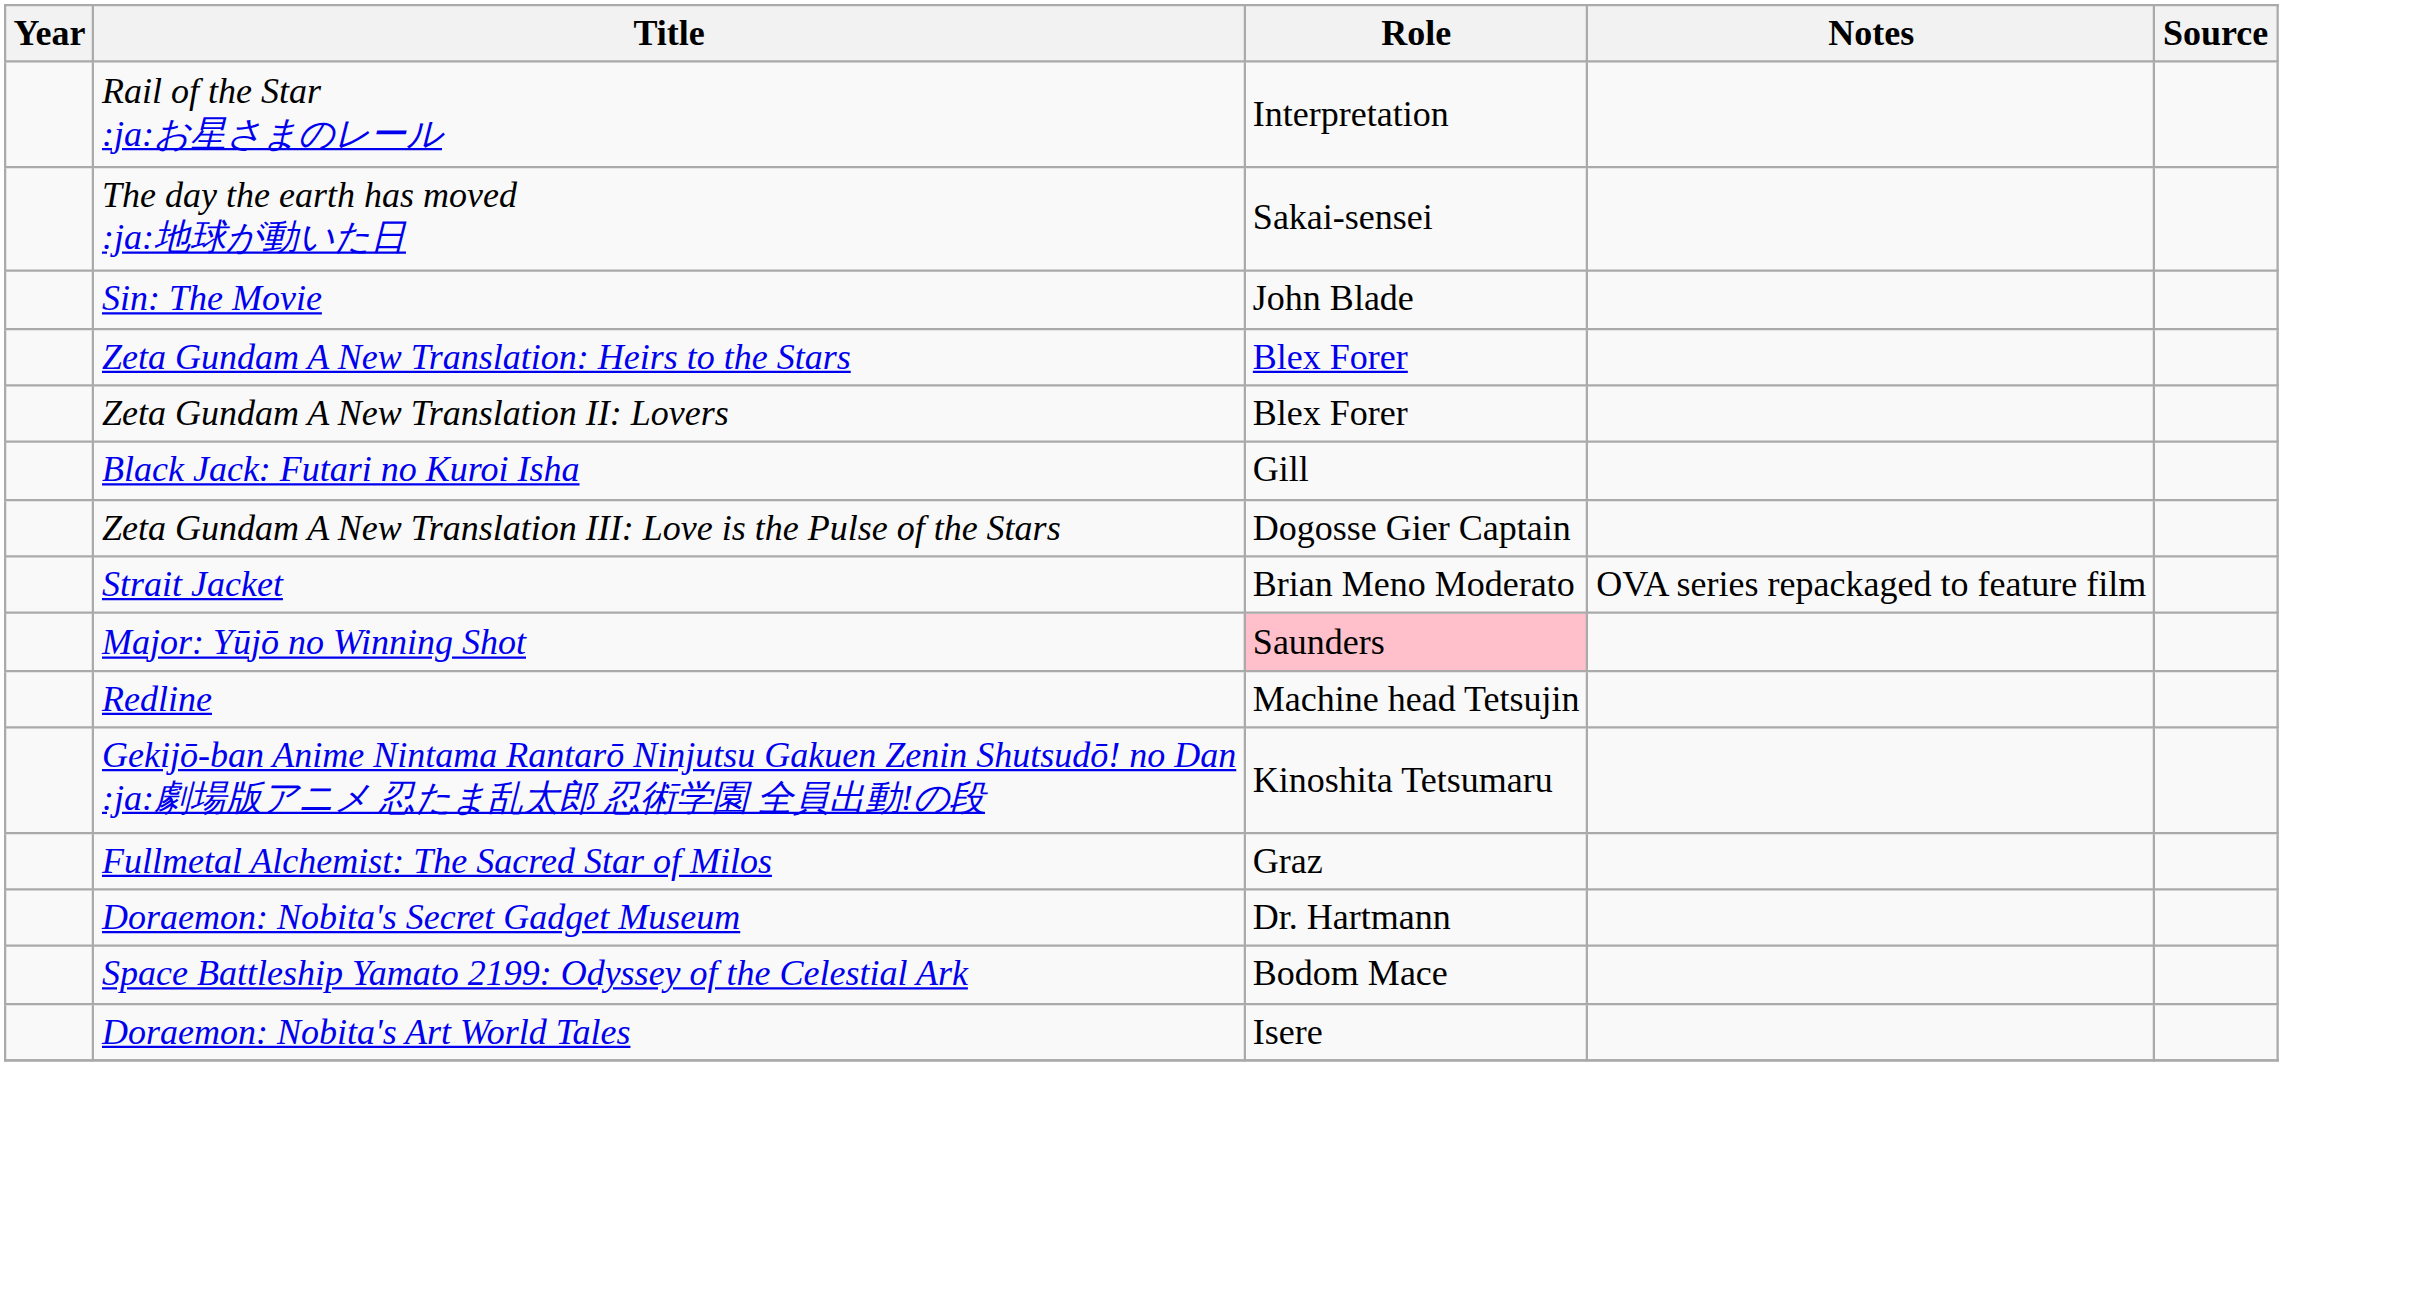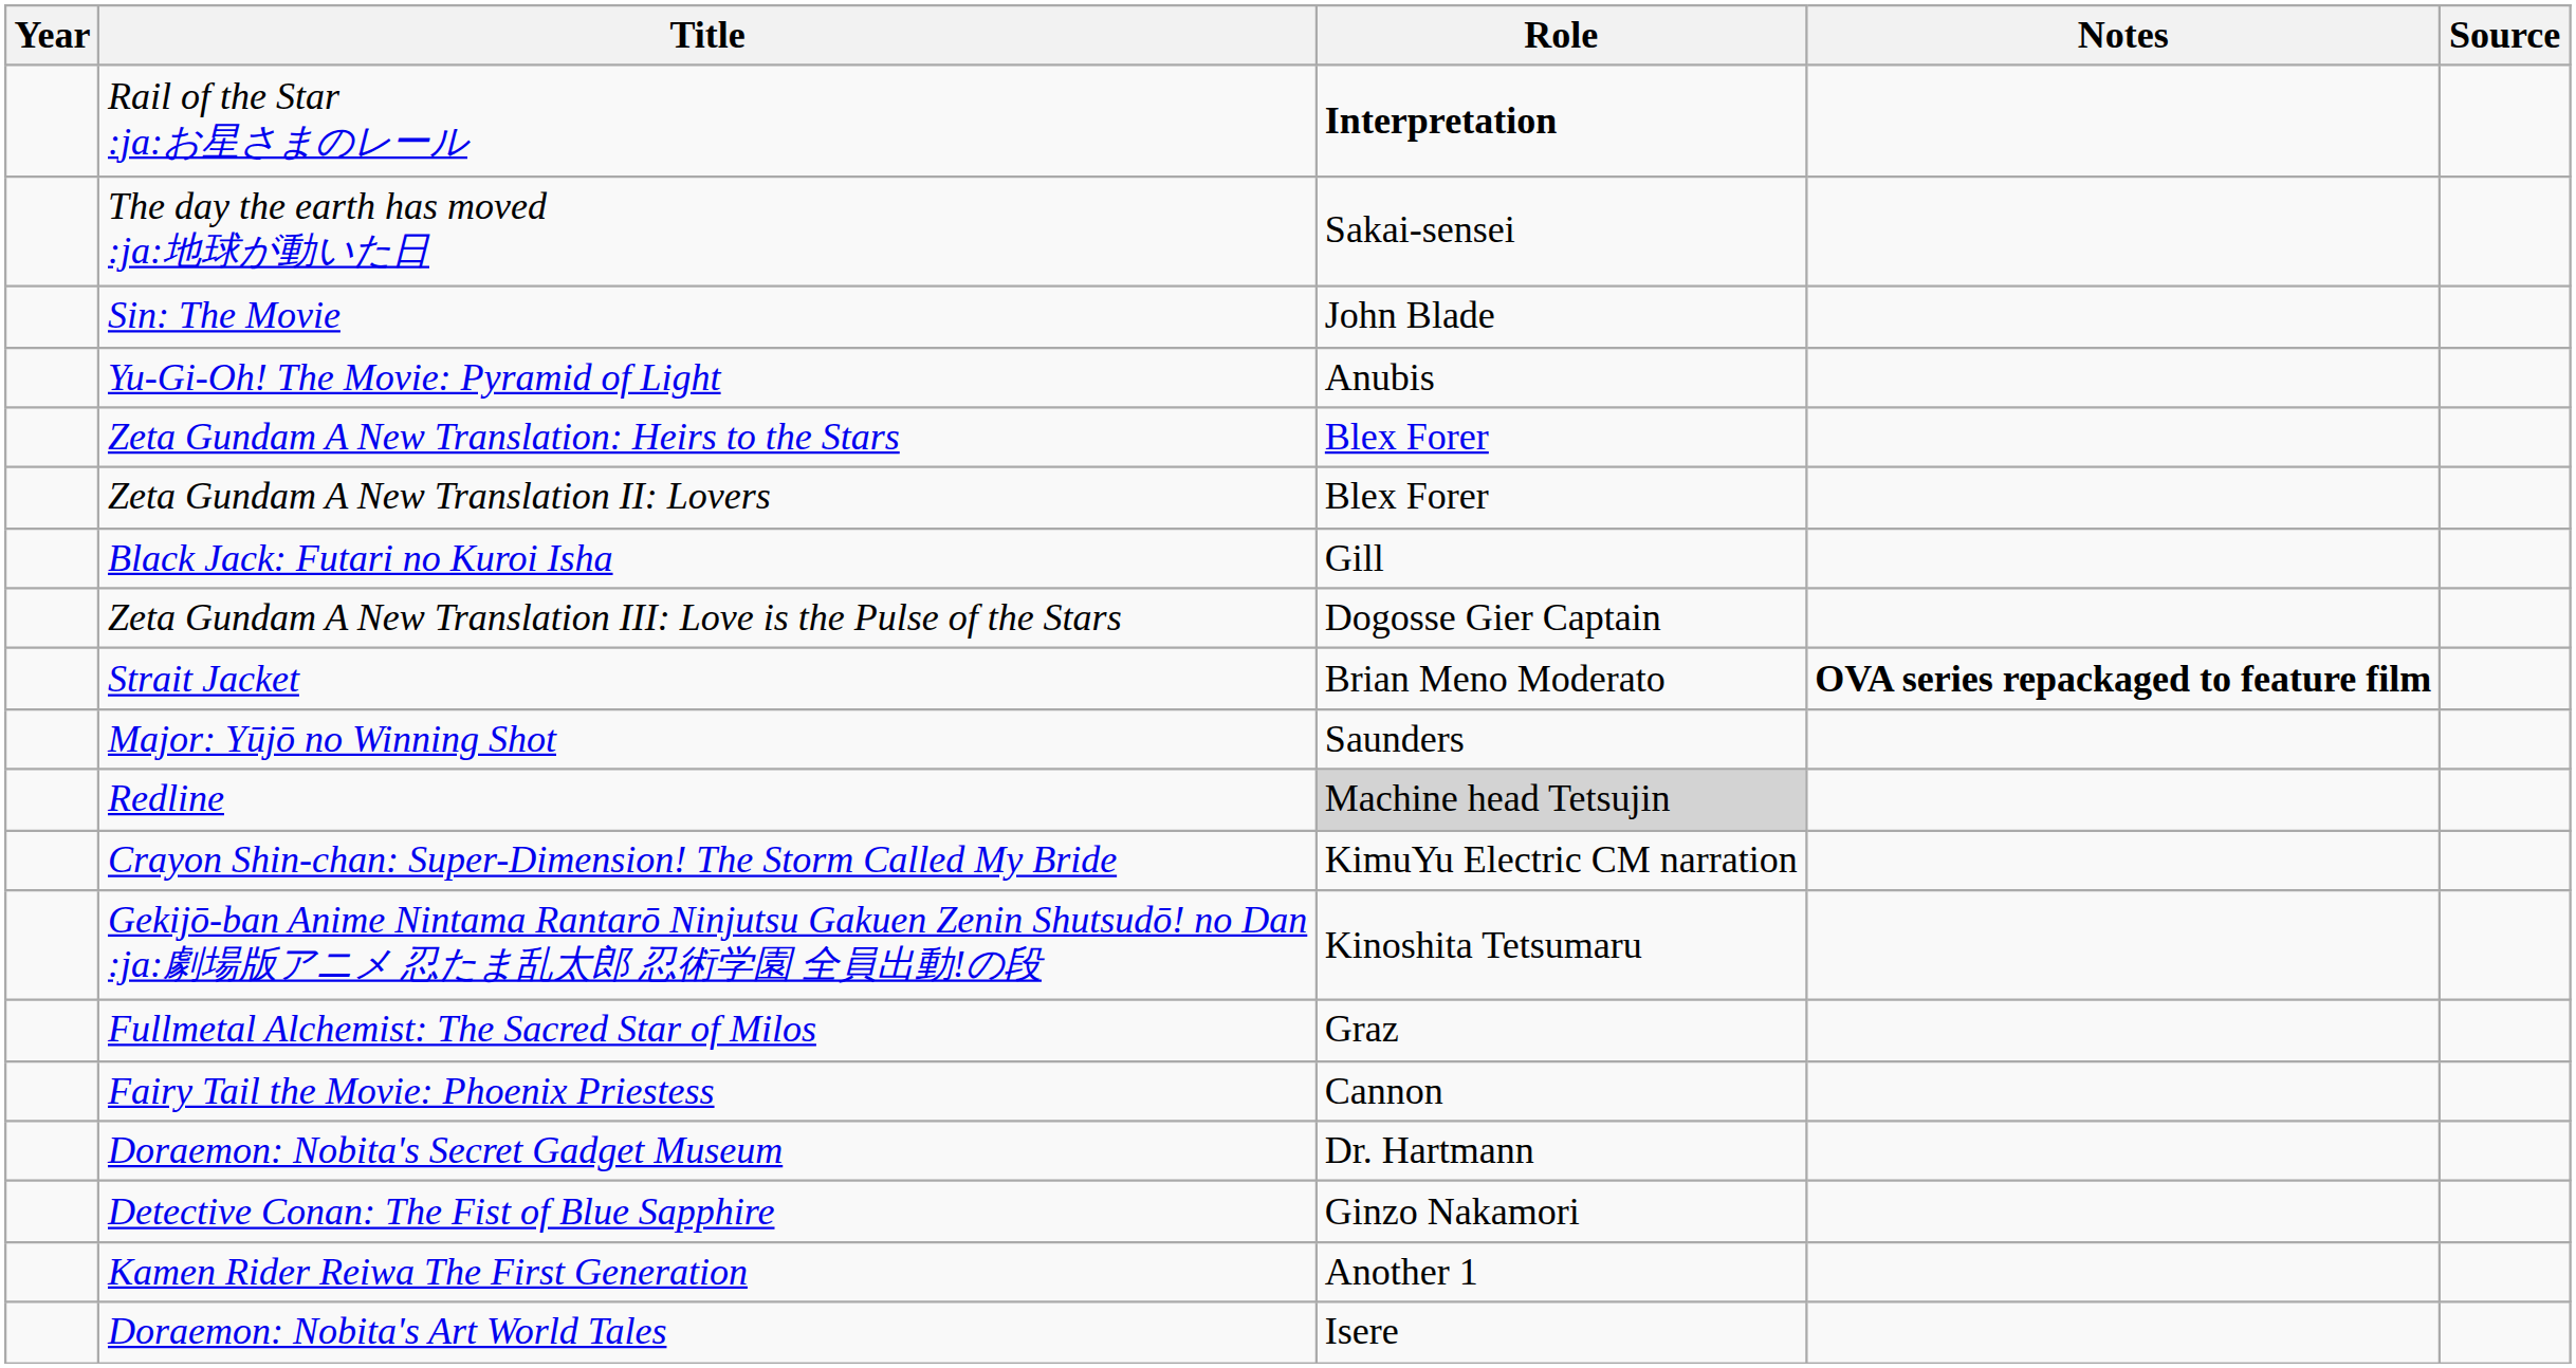 <table class="wikitable sortable plainrowheaders">
 <tr>
 <th>Year</th>
 <th>Title</th>
 <th>Role</th>
 <th class="unsortable">Notes</th>
 <th class="unsortable">Source</th>
 </tr>
 <tr>
 <td></td>
 <td><em>Rail of the Star<br><a href='#'>:ja:お星さまのレール</a></em></td>
-<td>Interpretation</td>
+<td><strong>Interpretation</strong></td>
 <td></td>
 <td></td>
 </tr>
 <tr>
 <td></td>
 <td><em>The day the earth has moved<br><a href='#'>:ja:地球が動いた日</a></em></td>
 <td>Sakai-sensei</td>
 <td></td>
 <td></td>
 </tr>
 <tr>
 <td></td>
 <td><em><a href='#'>Sin: The Movie</a></em></td>
 <td>John Blade</td>
+<td></td>
+<td></td>
+</tr>
+<tr>
+<td></td>
+<td><em><a href='#'>Yu-Gi-Oh! The Movie: Pyramid of Light</a></em></td>
+<td>Anubis</td>
 <td></td>
 <td></td>
 </tr>
 <tr>
 <td></td>
 <td><em><a href='#'>Zeta Gundam A New Translation: Heirs to the Stars</a></em></td>
 <td><a href='#'>Blex Forer</a></td>
 <td></td>
 <td></td>
 </tr>
 <tr>
 <td></td>
 <td><em>Zeta Gundam A New Translation II: Lovers</em></td>
 <td>Blex Forer</td>
 <td></td>
 <td></td>
 </tr>
 <tr>
 <td></td>
 <td><em><a href='#'>Black Jack: Futari no Kuroi Isha</a></em></td>
 <td>Gill</td>
 <td></td>
 <td></td>
 </tr>
 <tr>
 <td></td>
 <td><em>Zeta Gundam A New Translation III: Love is the Pulse of the Stars</em></td>
 <td>Dogosse Gier Captain</td>
 <td></td>
 <td></td>
 </tr>
 <tr>
 <td></td>
 <td><em><a href='#'>Strait Jacket</a></em></td>
 <td>Brian Meno Moderato</td>
-<td>OVA series repackaged to feature film</td>
+<td><strong>OVA series repackaged to feature film</strong></td>
 <td></td>
 </tr>
 <tr>
 <td></td>
 <td><em><a href='#'>Major: Yūjō no Winning Shot</a></em></td>
-<td style="background: pink;">Saunders</td>
+<td>Saunders</td>
 <td></td>
 <td></td>
 </tr>
 <tr>
 <td></td>
 <td><em><a href='#'>Redline</a></em></td>
-<td>Machine head Tetsujin</td>
+<td style="background: lightgrey;">Machine head Tetsujin</td>
+<td></td>
+<td></td>
+</tr>
+<tr>
+<td></td>
+<td><em><a href='#'>Crayon Shin-chan: Super-Dimension! The Storm Called My Bride</a></em></td>
+<td>KimuYu Electric CM narration</td>
 <td></td>
 <td></td>
 </tr>
 <tr>
 <td></td>
 <td><em><a href='#'>Gekijō-ban Anime Nintama Rantarō Ninjutsu Gakuen Zenin Shutsudō! no Dan</a><br><a href='#'>:ja:劇場版アニメ 忍たま乱太郎 忍術学園 全員出動!の段</a></em></td>
 <td>Kinoshita Tetsumaru</td>
 <td></td>
 <td></td>
 </tr>
 <tr>
 <td></td>
 <td><em><a href='#'>Fullmetal Alchemist: The Sacred Star of Milos</a></em></td>
 <td>Graz</td>
 <td></td>
 <td></td>
 </tr>
 <tr>
 <td></td>
+<td><em><a href='#'>Fairy Tail the Movie: Phoenix Priestess</a></em></td>
+<td>Cannon</td>
+<td></td>
+<td></td>
+</tr>
+<tr>
+<td></td>
 <td><em><a href='#'>Doraemon: Nobita's Secret Gadget Museum</a></em></td>
 <td>Dr. Hartmann</td>
 <td></td>
 <td></td>
 </tr>
 <tr>
 <td></td>
-<td><em><a href='#'>Space Battleship Yamato 2199: Odyssey of the Celestial Ark</a></em></td>
-<td>Bodom Mace</td>
+<td><em><a href='#'>Detective Conan: The Fist of Blue Sapphire</a></em></td>
+<td>Ginzo Nakamori</td>
+<td></td>
+<td></td>
+</tr>
+<tr>
+<td></td>
+<td><em><a href='#'>Kamen Rider Reiwa The First Generation</a></em></td>
+<td>Another 1</td>
 <td></td>
 <td></td>
 </tr>
 <tr>
 <td></td>
 <td><em><a href='#'>Doraemon: Nobita's Art World Tales</a></em></td>
 <td>Isere</td>
 <td></td>
 <td></td>
 </tr>
 <tr>
 </tr>
 </table>
